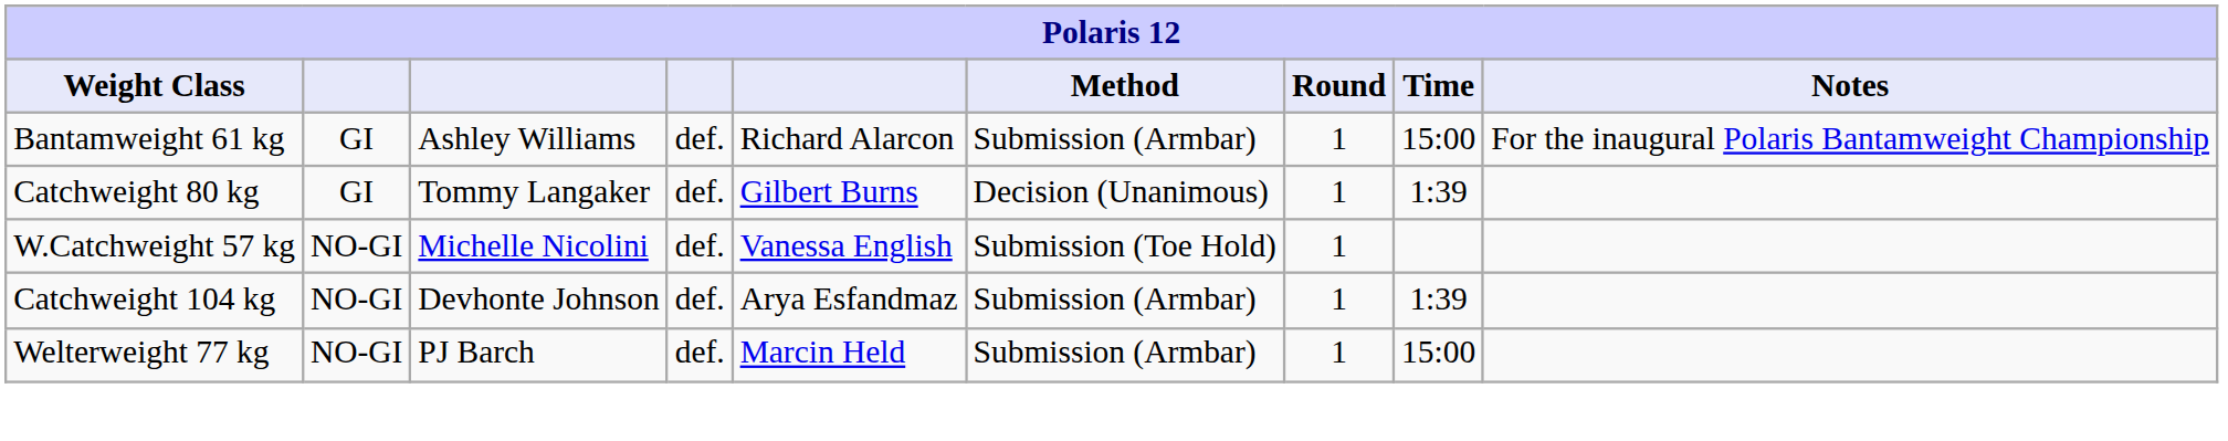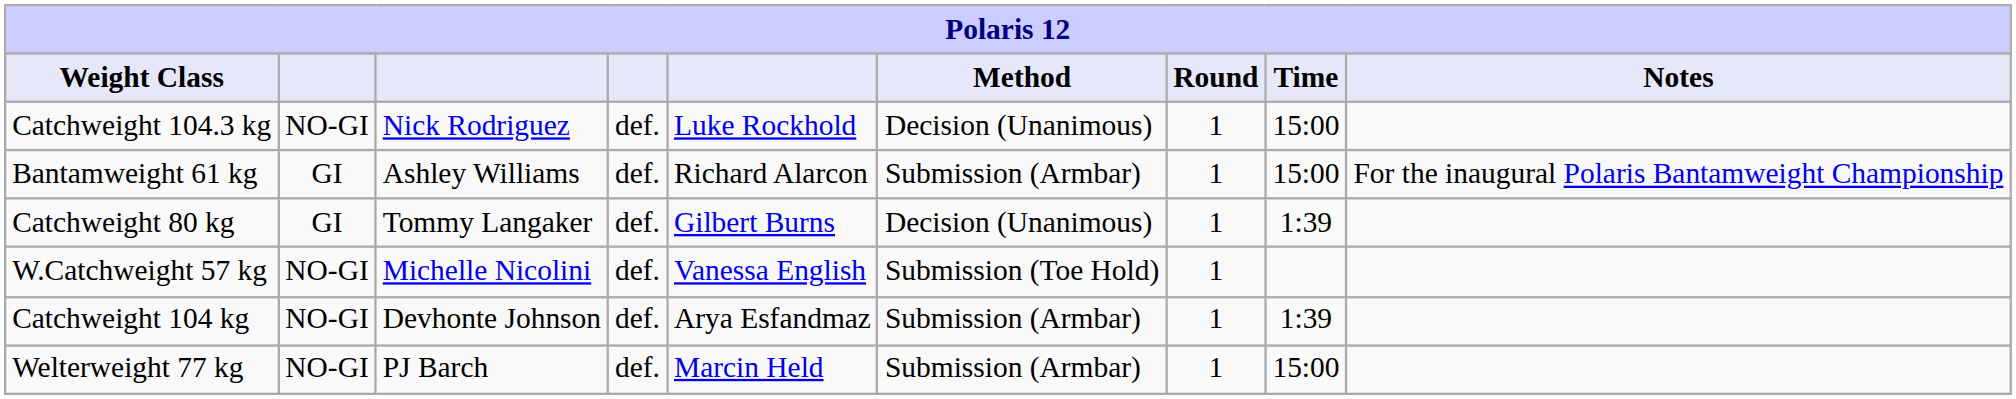 <table class="wikitable" style="font-size: 80%;">
 <tr>
 <th colspan="9" style="background-color: #ccf; color: #000080; text-align: center;"><strong>Polaris 12</strong></th>
 </tr>
 <tr>
 <th colspan="1" style="background-color: #E6E8FA; color: #000000; text-align: center;">Weight Class</th>
 <th colspan="1" style="background-color: #E6E8FA; color: #000000; text-align: center;"></th>
 <th colspan="1" style="background-color: #E6E8FA; color: #000000; text-align: center;"></th>
 <th colspan="1" style="background-color: #E6E8FA; color: #000000; text-align: center;"></th>
 <th colspan="1" style="background-color: #E6E8FA; color: #000000; text-align: center;"></th>
 <th colspan="1" style="background-color: #E6E8FA; color: #000000; text-align: center;">Method</th>
 <th colspan="1" style="background-color: #E6E8FA; color: #000000; text-align: center;">Round</th>
 <th colspan="1" style="background-color: #E6E8FA; color: #000000; text-align: center;">Time</th>
 <th colspan="1" style="background-color: #E6E8FA; color: #000000; text-align: center;">Notes</th>
+</tr>
+<tr>
+<td>Catchweight 104.3 kg</td>
+<td>NO-GI</td>
+<td> <a href='#'>Nick Rodriguez</a></td>
+<td>def.</td>
+<td> <a href='#'>Luke Rockhold</a></td>
+<td>Decision (Unanimous)</td>
+<td align=center>1</td>
+<td align=center>15:00</td>
+<td></td>
 </tr>
 <tr>
 <td>Bantamweight 61 kg</td>
 <td align=center>GI</td>
 <td> Ashley Williams</td>
 <td>def.</td>
 <td> Richard Alarcon</td>
 <td>Submission (Armbar)</td>
 <td align=center>1</td>
 <td align=center>15:00</td>
 <td>For the inaugural <a href='#'>Polaris Bantamweight Championship</a></td>
 </tr>
 <tr>
 <td>Catchweight 80 kg</td>
 <td align=center>GI</td>
 <td> Tommy Langaker</td>
 <td>def.</td>
 <td> <a href='#'>Gilbert Burns</a></td>
 <td>Decision (Unanimous)</td>
 <td align=center>1</td>
 <td align=center>1:39</td>
 <td></td>
 </tr>
 <tr>
 <td>W.Catchweight 57 kg</td>
 <td>NO-GI</td>
 <td> <a href='#'>Michelle Nicolini</a></td>
 <td>def.</td>
 <td> <a href='#'>Vanessa English</a></td>
 <td>Submission (Toe Hold)</td>
 <td align=center>1</td>
 <td align=center></td>
 <td></td>
 </tr>
 <tr>
 <td>Catchweight 104 kg</td>
 <td>NO-GI</td>
 <td> Devhonte Johnson</td>
 <td>def.</td>
 <td> Arya Esfandmaz</td>
 <td>Submission (Armbar)</td>
 <td align=center>1</td>
 <td align=center>1:39</td>
 <td></td>
 </tr>
 <tr>
 <td>Welterweight 77 kg</td>
 <td>NO-GI</td>
 <td> PJ Barch</td>
 <td>def.</td>
 <td> <a href='#'>Marcin Held</a></td>
 <td>Submission (Armbar)</td>
 <td align=center>1</td>
 <td align=center>15:00</td>
 <td></td>
 </tr>
 </table>
